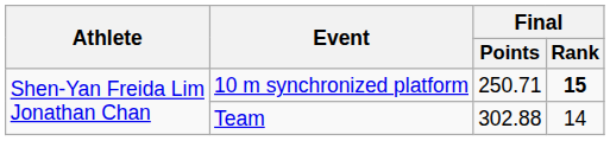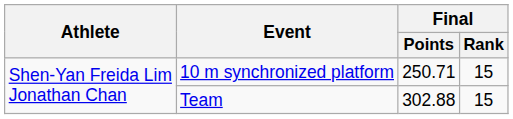 <table class="wikitable" style="font-size:90%;">
 <tr>
 <th rowspan=2>Athlete</th>
 <th rowspan=2>Event</th>
 <th colspan=2>Final</th>
 </tr>
 <tr style="font-size:95%">
 <th>Points</th>
 <th>Rank</th>
 </tr>
 <tr align=center>
 <td align=left rowspan=2><a href='#'>Shen-Yan Freida Lim</a><br><a href='#'>Jonathan Chan</a></td>
 <td align=left><a href='#'>10 m synchronized platform</a></td>
 <td>250.71</td>
-<td><strong>15</strong></td>
+<td>15</td>
 </tr>
 <tr align=center>
 <td align=left><a href='#'>Team</a></td>
 <td>302.88</td>
-<td>14</td>
+<td>15</td>
 </tr>
 </table>
